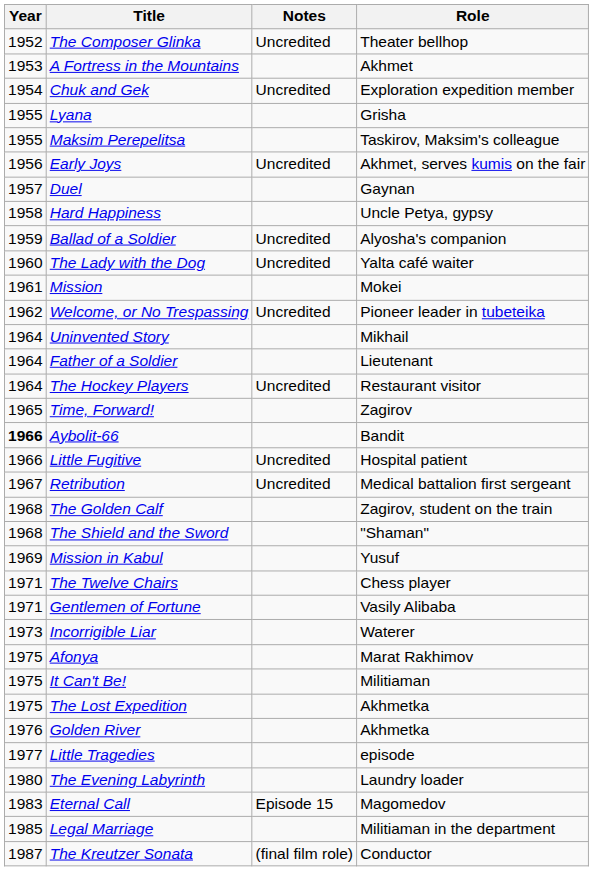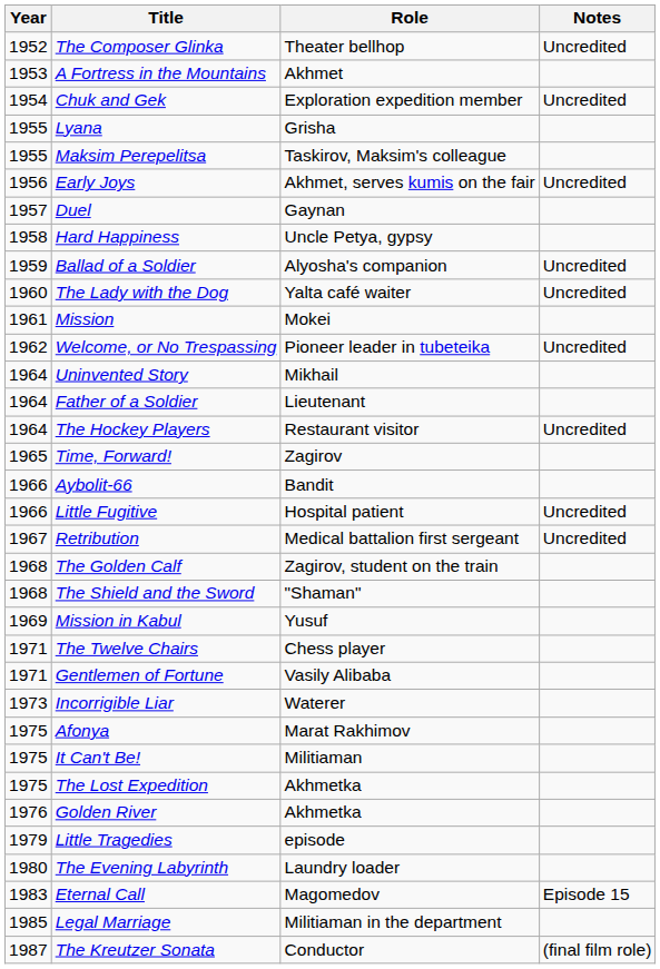 <table class="wikitable sortable">
 <tr>
 <th>Year</th>
 <th>Title</th>
+<th>Role</th>
 <th class="unsortable">Notes</th>
-<th>Role</th>
 </tr>
 <tr>
 <td>1952</td>
 <td><em><a href='#'>The Composer Glinka</a></em></td>
+<td>Theater bellhop</td>
 <td>Uncredited</td>
-<td>Theater bellhop</td>
 </tr>
 <tr>
 <td>1953</td>
 <td><em><a href='#'>A Fortress in the Mountains</a></em></td>
+<td>Akhmet</td>
 <td></td>
-<td>Akhmet</td>
 </tr>
 <tr>
 <td>1954</td>
 <td><em><a href='#'>Chuk and Gek</a></em></td>
+<td>Exploration expedition member</td>
 <td>Uncredited</td>
-<td>Exploration expedition member</td>
 </tr>
 <tr>
 <td>1955</td>
 <td><em><a href='#'>Lyana</a></em></td>
+<td>Grisha</td>
 <td></td>
-<td>Grisha</td>
 </tr>
 <tr>
 <td>1955</td>
 <td><em><a href='#'>Maksim Perepelitsa</a></em></td>
+<td>Taskirov, Maksim's colleague</td>
 <td></td>
-<td>Taskirov, Maksim's colleague</td>
 </tr>
 <tr>
 <td>1956</td>
 <td><em><a href='#'>Early Joys</a></em></td>
+<td>Akhmet, serves <a href='#'>kumis</a> on the fair</td>
 <td>Uncredited</td>
-<td>Akhmet, serves <a href='#'>kumis</a> on the fair</td>
 </tr>
 <tr>
 <td>1957</td>
 <td><em><a href='#'>Duel</a></em></td>
+<td>Gaynan</td>
 <td></td>
-<td>Gaynan</td>
 </tr>
 <tr>
 <td>1958</td>
 <td><em><a href='#'>Hard Happiness</a></em></td>
+<td>Uncle Petya, gypsy</td>
 <td></td>
-<td>Uncle Petya, gypsy</td>
 </tr>
 <tr>
 <td>1959</td>
 <td><em><a href='#'>Ballad of a Soldier</a></em></td>
+<td>Alyosha's companion</td>
 <td>Uncredited</td>
-<td>Alyosha's companion</td>
 </tr>
 <tr>
 <td>1960</td>
 <td><em><a href='#'>The Lady with the Dog</a></em></td>
+<td>Yalta café waiter</td>
 <td>Uncredited</td>
-<td>Yalta café waiter</td>
 </tr>
 <tr>
 <td>1961</td>
 <td><em><a href='#'>Mission</a></em></td>
+<td>Mokei</td>
 <td></td>
-<td>Mokei</td>
 </tr>
 <tr>
 <td>1962</td>
 <td><em><a href='#'>Welcome, or No Trespassing</a></em></td>
+<td>Pioneer leader in <a href='#'>tubeteika</a></td>
 <td>Uncredited</td>
-<td>Pioneer leader in <a href='#'>tubeteika</a></td>
 </tr>
 <tr>
 <td>1964</td>
 <td><em><a href='#'>Uninvented Story</a></em></td>
+<td>Mikhail</td>
 <td></td>
-<td>Mikhail</td>
 </tr>
 <tr>
 <td>1964</td>
 <td><em><a href='#'>Father of a Soldier</a></em></td>
+<td>Lieutenant</td>
 <td></td>
-<td>Lieutenant</td>
 </tr>
 <tr>
 <td>1964</td>
 <td><em><a href='#'>The Hockey Players</a></em></td>
+<td>Restaurant visitor</td>
 <td>Uncredited</td>
-<td>Restaurant visitor</td>
 </tr>
 <tr>
 <td>1965</td>
 <td><em><a href='#'>Time, Forward!</a></em></td>
+<td>Zagirov</td>
 <td></td>
-<td>Zagirov</td>
 </tr>
 <tr>
-<td><strong>1966</strong></td>
+<td>1966</td>
 <td><em><a href='#'>Aybolit-66</a></em></td>
+<td>Bandit</td>
 <td></td>
-<td>Bandit</td>
 </tr>
 <tr>
 <td>1966</td>
 <td><em><a href='#'>Little Fugitive</a></em></td>
+<td>Hospital patient</td>
 <td>Uncredited</td>
-<td>Hospital patient</td>
 </tr>
 <tr>
 <td>1967</td>
 <td><em><a href='#'>Retribution</a></em></td>
+<td>Medical battalion first sergeant</td>
 <td>Uncredited</td>
-<td>Medical battalion first sergeant</td>
 </tr>
 <tr>
 <td>1968</td>
 <td><em><a href='#'>The Golden Calf</a></em></td>
+<td>Zagirov, student on the train</td>
 <td></td>
-<td>Zagirov, student on the train</td>
 </tr>
 <tr>
 <td>1968</td>
 <td><em><a href='#'>The Shield and the Sword</a></em></td>
+<td>"Shaman"</td>
 <td></td>
-<td>"Shaman"</td>
 </tr>
 <tr>
 <td>1969</td>
 <td><em><a href='#'>Mission in Kabul</a></em></td>
+<td>Yusuf</td>
 <td></td>
-<td>Yusuf</td>
 </tr>
 <tr>
 <td>1971</td>
 <td><em><a href='#'>The Twelve Chairs</a></em></td>
+<td>Chess player</td>
 <td></td>
-<td>Chess player</td>
 </tr>
 <tr>
 <td>1971</td>
 <td><em><a href='#'>Gentlemen of Fortune</a></em></td>
+<td>Vasily Alibaba</td>
 <td></td>
-<td>Vasily Alibaba</td>
 </tr>
 <tr>
 <td>1973</td>
 <td><em><a href='#'>Incorrigible Liar</a></em></td>
+<td>Waterer</td>
 <td></td>
-<td>Waterer</td>
 </tr>
 <tr>
 <td>1975</td>
 <td><em><a href='#'>Afonya</a></em></td>
+<td>Marat Rakhimov</td>
 <td></td>
-<td>Marat Rakhimov</td>
 </tr>
 <tr>
 <td>1975</td>
 <td><em><a href='#'>It Can't Be!</a></em></td>
+<td>Militiaman</td>
 <td></td>
-<td>Militiaman</td>
 </tr>
 <tr>
 <td>1975</td>
 <td><em><a href='#'>The Lost Expedition</a></em></td>
+<td>Akhmetka</td>
 <td></td>
-<td>Akhmetka</td>
 </tr>
 <tr>
 <td>1976</td>
 <td><em><a href='#'>Golden River</a></em></td>
+<td>Akhmetka</td>
 <td></td>
-<td>Akhmetka</td>
 </tr>
 <tr>
-<td>1977</td>
+<td>1979</td>
 <td><em><a href='#'>Little Tragedies</a></em></td>
+<td>episode</td>
 <td></td>
-<td>episode</td>
 </tr>
 <tr>
 <td>1980</td>
 <td><em><a href='#'>The Evening Labyrinth</a></em></td>
+<td>Laundry loader</td>
 <td></td>
-<td>Laundry loader</td>
 </tr>
 <tr>
 <td>1983</td>
 <td><em><a href='#'>Eternal Call</a></em></td>
+<td>Magomedov</td>
 <td>Episode 15</td>
-<td>Magomedov</td>
 </tr>
 <tr>
 <td>1985</td>
 <td><em><a href='#'>Legal Marriage</a></em></td>
+<td>Militiaman in the department</td>
 <td></td>
-<td>Militiaman in the department</td>
 </tr>
 <tr>
 <td>1987</td>
 <td><em><a href='#'>The Kreutzer Sonata</a></em></td>
+<td>Conductor</td>
 <td>(final film role)</td>
-<td>Conductor</td>
 </tr>
 </table>
